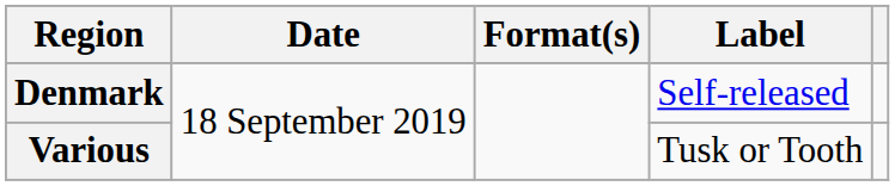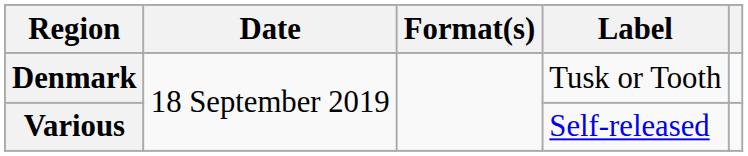 <table class="wikitable plainrowheaders">
 <tr>
 <th scope="col">Region</th>
 <th scope="col">Date</th>
 <th scope="col">Format(s)</th>
 <th scope="col">Label</th>
 <th scope="col"></th>
 </tr>
 <tr>
 <th scope="row">Denmark</th>
 <td rowspan="2">18 September 2019</td>
 <td rowspan="2"></td>
-<td><a href='#'>Self-released</a></td>
+<td>Tusk or Tooth</td>
 <td style="text-align:center;"></td>
 </tr>
 <tr>
 <th scope="row">Various</th>
-<td>Tusk or Tooth</td>
+<td><a href='#'>Self-released</a></td>
 <td style="text-align:center;"></td>
 </tr>
 </table>
